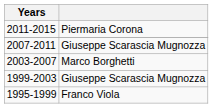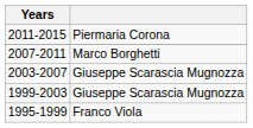 <table class="wikitable">
 <tr>
 <th>Years</th>
 <th></th>
 </tr>
 <tr>
 <td>2011-2015</td>
 <td>Piermaria Corona</td>
 </tr>
 <tr>
 </tr>
 <tr>
 <td>2007-2011</td>
-<td>Giuseppe Scarascia Mugnozza</td>
+<td>Marco Borghetti</td>
 </tr>
 <tr>
 <td>2003-2007</td>
-<td>Marco Borghetti</td>
+<td>Giuseppe Scarascia Mugnozza</td>
 </tr>
 <tr>
 <td>1999-2003</td>
 <td>Giuseppe Scarascia Mugnozza</td>
 </tr>
 <tr>
 <td>1995-1999</td>
 <td>Franco Viola</td>
 </tr>
 </table>
